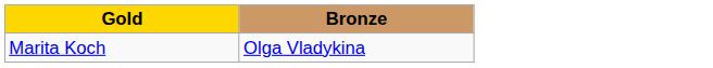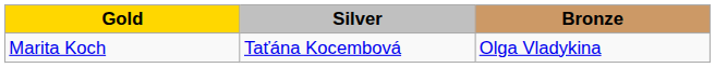 <table class="wikitable" style="text-align:left">
 <tr align="center">
 <td width=200 bgcolor=gold><strong>Gold</strong></td>
+<td width=200 bgcolor=silver><strong>Silver</strong></td>
 <td width=200 bgcolor=CC9966><strong>Bronze</strong></td>
 </tr>
 <tr>
 <td><a href='#'>Marita Koch</a><br><em></em></td>
+<td><a href='#'>Taťána Kocembová</a><br><em></em></td>
 <td><a href='#'>Olga Vladykina</a><br><em></em></td>
 </tr>
 </table>
